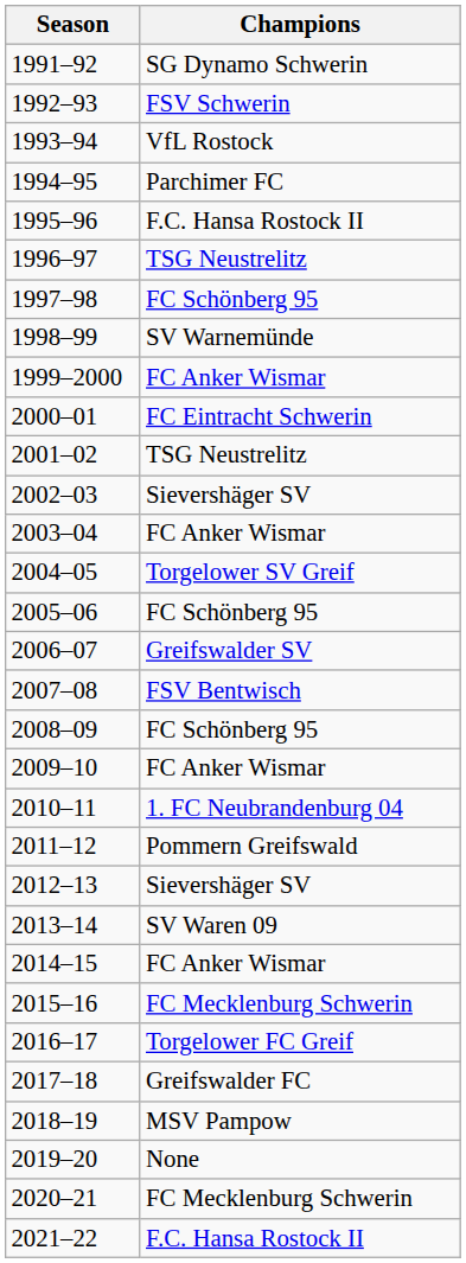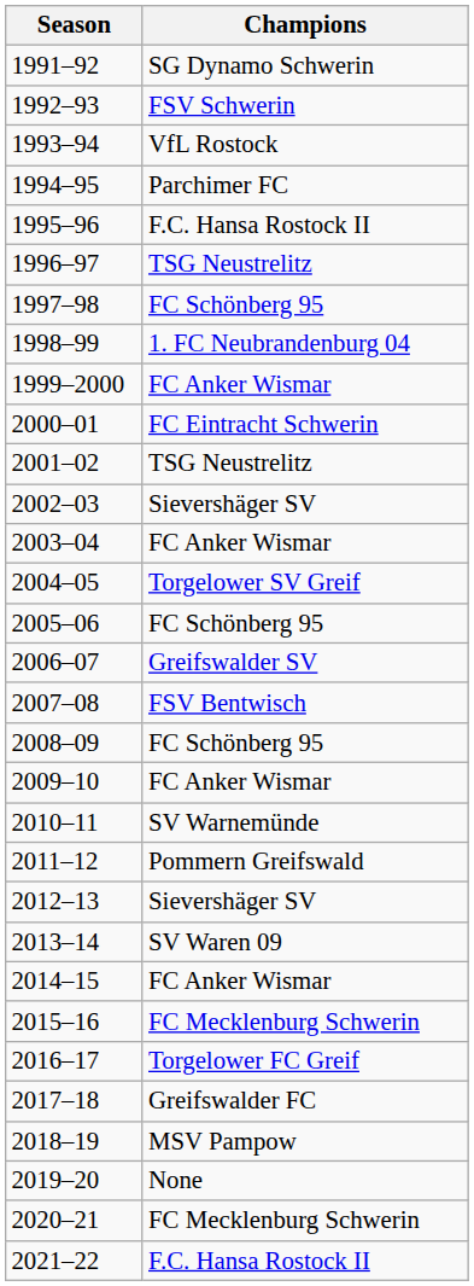 <table class="wikitable">
 <tr align="center" bgcolor="#dfdfdf">
 <th width="80">Season</th>
 <th width="200">Champions</th>
 </tr>
 <tr>
 <td>1991–92</td>
 <td>SG Dynamo Schwerin</td>
 </tr>
 <tr>
 <td>1992–93</td>
 <td><a href='#'>FSV Schwerin</a></td>
 </tr>
 <tr>
 <td>1993–94</td>
 <td>VfL Rostock</td>
 </tr>
 <tr>
 <td>1994–95</td>
 <td>Parchimer FC</td>
 </tr>
 <tr>
 <td>1995–96</td>
 <td>F.C. Hansa Rostock II</td>
 </tr>
 <tr>
 <td>1996–97</td>
 <td><a href='#'>TSG Neustrelitz</a></td>
 </tr>
 <tr>
 <td>1997–98</td>
 <td><a href='#'>FC Schönberg 95</a></td>
 </tr>
 <tr>
 <td>1998–99</td>
-<td>SV Warnemünde</td>
+<td><a href='#'>1. FC Neubrandenburg 04</a></td>
 </tr>
 <tr>
 <td>1999–2000</td>
 <td><a href='#'>FC Anker Wismar</a></td>
 </tr>
 <tr>
 <td>2000–01</td>
 <td><a href='#'>FC Eintracht Schwerin</a></td>
 </tr>
 <tr>
 <td>2001–02</td>
 <td>TSG Neustrelitz</td>
 </tr>
 <tr>
 <td>2002–03</td>
 <td>Sievershäger SV</td>
 </tr>
 <tr>
 <td>2003–04</td>
 <td>FC Anker Wismar</td>
 </tr>
 <tr>
 <td>2004–05</td>
 <td><a href='#'>Torgelower SV Greif</a></td>
 </tr>
 <tr>
 <td>2005–06</td>
 <td>FC Schönberg 95</td>
 </tr>
 <tr>
 <td>2006–07</td>
 <td><a href='#'>Greifswalder SV</a></td>
 </tr>
 <tr>
 <td>2007–08</td>
 <td><a href='#'>FSV Bentwisch</a></td>
 </tr>
 <tr>
 <td>2008–09</td>
 <td>FC Schönberg 95</td>
 </tr>
 <tr>
 <td>2009–10</td>
 <td>FC Anker Wismar</td>
 </tr>
 <tr>
 <td>2010–11</td>
-<td><a href='#'>1. FC Neubrandenburg 04</a></td>
+<td>SV Warnemünde</td>
 </tr>
 <tr>
 <td>2011–12</td>
 <td>Pommern Greifswald</td>
 </tr>
 <tr>
 <td>2012–13</td>
 <td>Sievershäger SV</td>
 </tr>
 <tr>
 <td>2013–14</td>
 <td>SV Waren 09</td>
 </tr>
 <tr>
 <td>2014–15</td>
 <td>FC Anker Wismar</td>
 </tr>
 <tr>
 <td>2015–16</td>
 <td><a href='#'>FC Mecklenburg Schwerin</a></td>
 </tr>
 <tr>
 <td>2016–17</td>
 <td><a href='#'>Torgelower FC Greif</a></td>
 </tr>
 <tr>
 <td>2017–18</td>
 <td>Greifswalder FC</td>
 </tr>
 <tr>
 <td>2018–19</td>
 <td>MSV Pampow</td>
 </tr>
 <tr>
 <td>2019–20</td>
 <td>None</td>
 </tr>
 <tr>
 <td>2020–21</td>
 <td>FC Mecklenburg Schwerin</td>
 </tr>
 <tr>
 <td>2021–22</td>
 <td><a href='#'>F.C. Hansa Rostock II</a></td>
 </tr>
 </table>
